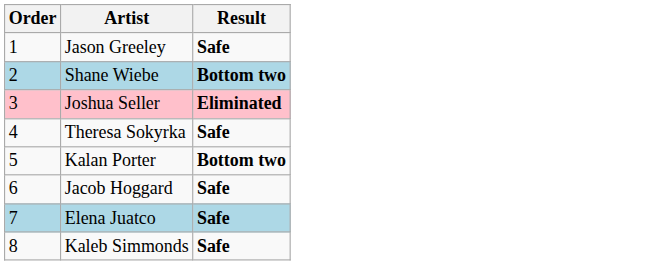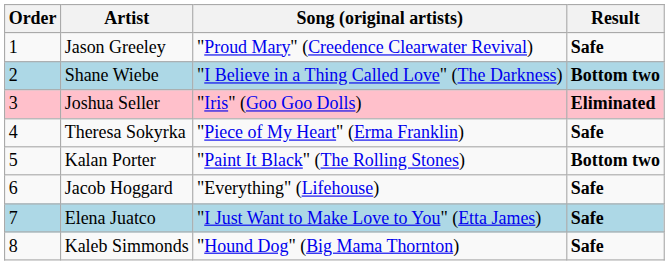 <table class=wikitable>
 <tr>
 <th>Order</th>
 <th>Artist</th>
+<th>Song (original artists)</th>
 <th>Result</th>
 </tr>
 <tr>
 <td>1</td>
 <td>Jason Greeley</td>
+<td>"<a href='#'>Proud Mary</a>" (<a href='#'>Creedence Clearwater Revival</a>)</td>
 <td><strong>Safe</strong></td>
 </tr>
 <tr style="background:lightblue;">
 <td>2</td>
 <td>Shane Wiebe</td>
+<td>"<a href='#'>I Believe in a Thing Called Love</a>" (<a href='#'>The Darkness</a>)</td>
 <td><strong>Bottom two</strong></td>
 </tr>
 <tr style="background:pink;">
 <td>3</td>
 <td>Joshua Seller</td>
+<td>"<a href='#'>Iris</a>" (<a href='#'>Goo Goo Dolls</a>)</td>
 <td><strong>Eliminated</strong></td>
 </tr>
 <tr>
 <td>4</td>
 <td>Theresa Sokyrka</td>
+<td>"<a href='#'>Piece of My Heart</a>" (<a href='#'>Erma Franklin</a>)</td>
 <td><strong>Safe</strong></td>
 </tr>
 <tr>
 <td>5</td>
 <td>Kalan Porter</td>
+<td>"<a href='#'>Paint It Black</a>" (<a href='#'>The Rolling Stones</a>)</td>
 <td><strong>Bottom two</strong></td>
 </tr>
 <tr>
 <td>6</td>
 <td>Jacob Hoggard</td>
+<td>"Everything" (<a href='#'>Lifehouse</a>)</td>
 <td><strong>Safe</strong></td>
 </tr>
 <tr style="background:lightblue;">
 <td>7</td>
 <td>Elena Juatco</td>
+<td>"<a href='#'>I Just Want to Make Love to You</a>" (<a href='#'>Etta James</a>)</td>
 <td><strong>Safe</strong></td>
 </tr>
 <tr>
 <td>8</td>
 <td>Kaleb Simmonds</td>
+<td>"<a href='#'>Hound Dog</a>" (<a href='#'>Big Mama Thornton</a>)</td>
 <td><strong>Safe</strong></td>
 </tr>
 </table>
